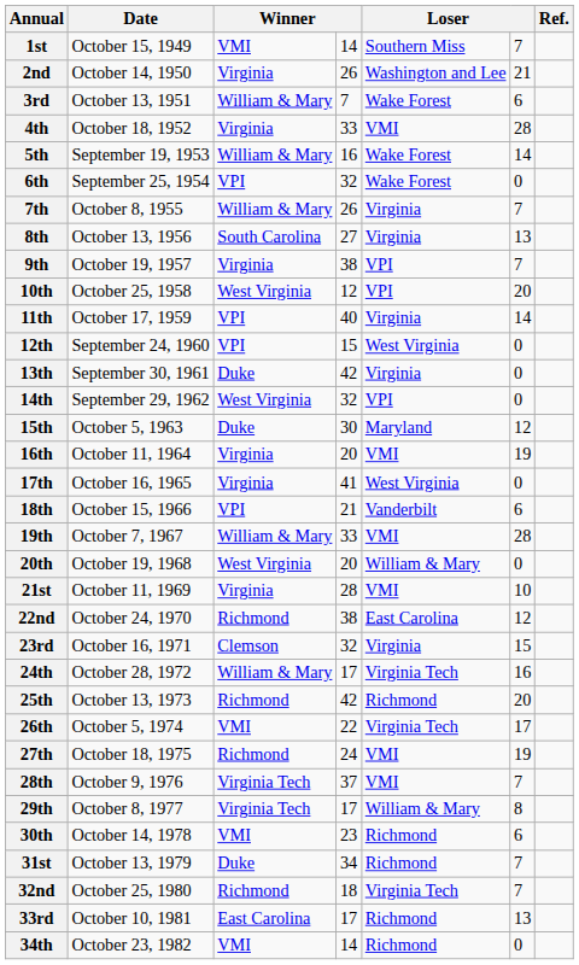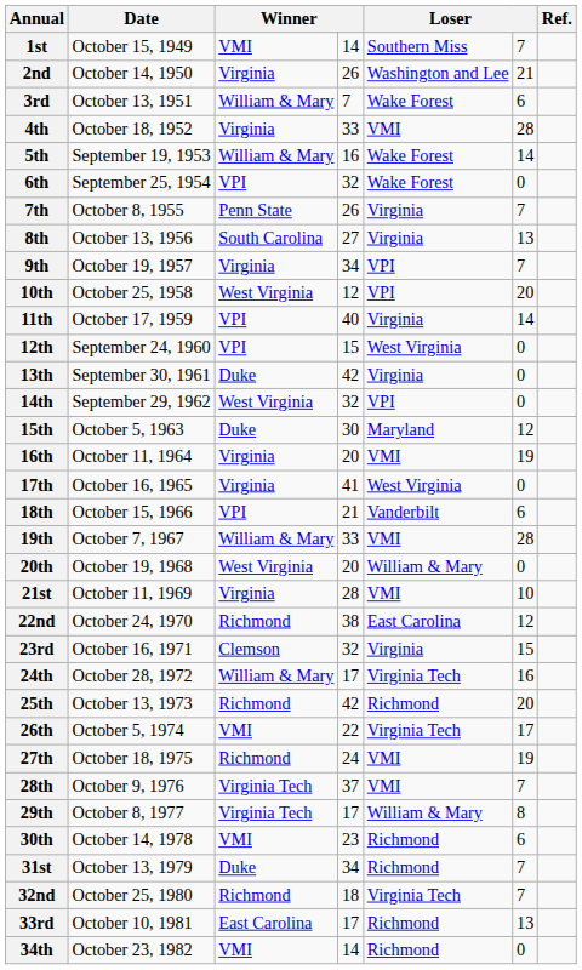 <table class="wikitable">
 <tr>
 <th>Annual</th>
 <th>Date</th>
 <th colspan="2">Winner</th>
 <th colspan="2">Loser</th>
 <th>Ref.</th>
 </tr>
 <tr>
 <th>1st</th>
 <td>October 15, 1949</td>
 <td><a href='#'>VMI</a></td>
 <td>14</td>
 <td><a href='#'>Southern Miss</a></td>
 <td>7</td>
 <td></td>
 </tr>
 <tr>
 <th>2nd</th>
 <td>October 14, 1950</td>
 <td><a href='#'>Virginia</a></td>
 <td>26</td>
 <td><a href='#'>Washington and Lee</a></td>
 <td>21</td>
 <td></td>
 </tr>
 <tr>
 <th>3rd</th>
 <td>October 13, 1951</td>
 <td><a href='#'>William & Mary</a></td>
 <td>7</td>
 <td><a href='#'>Wake Forest</a></td>
 <td>6</td>
 <td></td>
 </tr>
 <tr>
 <th>4th</th>
 <td>October 18, 1952</td>
 <td><a href='#'>Virginia</a></td>
 <td>33</td>
 <td><a href='#'>VMI</a></td>
 <td>28</td>
 <td></td>
 </tr>
 <tr>
 <th>5th</th>
 <td>September 19, 1953</td>
 <td><a href='#'>William & Mary</a></td>
 <td>16</td>
 <td><a href='#'>Wake Forest</a></td>
 <td>14</td>
 <td></td>
 </tr>
 <tr>
 <th>6th</th>
 <td>September 25, 1954</td>
 <td><a href='#'>VPI</a></td>
 <td>32</td>
 <td><a href='#'>Wake Forest</a></td>
 <td>0</td>
 <td></td>
 </tr>
 <tr>
 <th>7th</th>
 <td>October 8, 1955</td>
-<td><a href='#'>William & Mary</a></td>
+<td><a href='#'>Penn State</a></td>
 <td>26</td>
 <td><a href='#'>Virginia</a></td>
 <td>7</td>
 <td></td>
 </tr>
 <tr>
 <th>8th</th>
 <td>October 13, 1956</td>
 <td><a href='#'>South Carolina</a></td>
 <td>27</td>
 <td><a href='#'>Virginia</a></td>
 <td>13</td>
 <td></td>
 </tr>
 <tr>
 <th>9th</th>
 <td>October 19, 1957</td>
 <td><a href='#'>Virginia</a></td>
-<td>38</td>
+<td>34</td>
 <td><a href='#'>VPI</a></td>
 <td>7</td>
 <td></td>
 </tr>
 <tr>
 <th>10th</th>
 <td>October 25, 1958</td>
 <td><a href='#'>West Virginia</a></td>
 <td>12</td>
 <td><a href='#'>VPI</a></td>
 <td>20</td>
 <td></td>
 </tr>
 <tr>
 <th>11th</th>
 <td>October 17, 1959</td>
 <td><a href='#'>VPI</a></td>
 <td>40</td>
 <td><a href='#'>Virginia</a></td>
 <td>14</td>
 <td></td>
 </tr>
 <tr>
 <th>12th</th>
 <td>September 24, 1960</td>
 <td><a href='#'>VPI</a></td>
 <td>15</td>
 <td><a href='#'>West Virginia</a></td>
 <td>0</td>
 <td></td>
 </tr>
 <tr>
 <th>13th</th>
 <td>September 30, 1961</td>
 <td><a href='#'>Duke</a></td>
 <td>42</td>
 <td><a href='#'>Virginia</a></td>
 <td>0</td>
 <td></td>
 </tr>
 <tr>
 <th>14th</th>
 <td>September 29, 1962</td>
 <td><a href='#'>West Virginia</a></td>
 <td>32</td>
 <td><a href='#'>VPI</a></td>
 <td>0</td>
 <td></td>
 </tr>
 <tr>
 <th>15th</th>
 <td>October 5, 1963</td>
 <td><a href='#'>Duke</a></td>
 <td>30</td>
 <td><a href='#'>Maryland</a></td>
 <td>12</td>
 <td></td>
 </tr>
 <tr>
 <th>16th</th>
 <td>October 11, 1964</td>
 <td><a href='#'>Virginia</a></td>
 <td>20</td>
 <td><a href='#'>VMI</a></td>
 <td>19</td>
 <td></td>
 </tr>
 <tr>
 <th>17th</th>
 <td>October 16, 1965</td>
 <td><a href='#'>Virginia</a></td>
 <td>41</td>
 <td><a href='#'>West Virginia</a></td>
 <td>0</td>
 <td></td>
 </tr>
 <tr>
 <th>18th</th>
 <td>October 15, 1966</td>
 <td><a href='#'>VPI</a></td>
 <td>21</td>
 <td><a href='#'>Vanderbilt</a></td>
 <td>6</td>
 <td></td>
 </tr>
 <tr>
 <th>19th</th>
 <td>October 7, 1967</td>
 <td><a href='#'>William & Mary</a></td>
 <td>33</td>
 <td><a href='#'>VMI</a></td>
 <td>28</td>
 <td></td>
 </tr>
 <tr>
 <th>20th</th>
 <td>October 19, 1968</td>
 <td><a href='#'>West Virginia</a></td>
 <td>20</td>
 <td><a href='#'>William & Mary</a></td>
 <td>0</td>
 <td></td>
 </tr>
 <tr>
 <th>21st</th>
 <td>October 11, 1969</td>
 <td><a href='#'>Virginia</a></td>
 <td>28</td>
 <td><a href='#'>VMI</a></td>
 <td>10</td>
 <td></td>
 </tr>
 <tr>
 <th>22nd</th>
 <td>October 24, 1970</td>
 <td><a href='#'>Richmond</a></td>
 <td>38</td>
 <td><a href='#'>East Carolina</a></td>
 <td>12</td>
 <td></td>
 </tr>
 <tr>
 <th>23rd</th>
 <td>October 16, 1971</td>
 <td><a href='#'>Clemson</a></td>
 <td>32</td>
 <td><a href='#'>Virginia</a></td>
 <td>15</td>
 <td></td>
 </tr>
 <tr>
 <th>24th</th>
 <td>October 28, 1972</td>
 <td><a href='#'>William & Mary</a></td>
 <td>17</td>
 <td><a href='#'>Virginia Tech</a></td>
 <td>16</td>
 <td></td>
 </tr>
 <tr>
 <th>25th</th>
 <td>October 13, 1973</td>
 <td><a href='#'>Richmond</a></td>
 <td>42</td>
 <td><a href='#'>Richmond</a></td>
 <td>20</td>
 <td></td>
 </tr>
 <tr>
 <th>26th</th>
 <td>October 5, 1974</td>
 <td><a href='#'>VMI</a></td>
 <td>22</td>
 <td><a href='#'>Virginia Tech</a></td>
 <td>17</td>
 <td></td>
 </tr>
 <tr>
 <th>27th</th>
 <td>October 18, 1975</td>
 <td><a href='#'>Richmond</a></td>
 <td>24</td>
 <td><a href='#'>VMI</a></td>
 <td>19</td>
 <td></td>
 </tr>
 <tr>
 <th>28th</th>
 <td>October 9, 1976</td>
 <td><a href='#'>Virginia Tech</a></td>
 <td>37</td>
 <td><a href='#'>VMI</a></td>
 <td>7</td>
 <td></td>
 </tr>
 <tr>
 <th>29th</th>
 <td>October 8, 1977</td>
 <td><a href='#'>Virginia Tech</a></td>
 <td>17</td>
 <td><a href='#'>William & Mary</a></td>
 <td>8</td>
 <td></td>
 </tr>
 <tr>
 <th>30th</th>
 <td>October 14, 1978</td>
 <td><a href='#'>VMI</a></td>
 <td>23</td>
 <td><a href='#'>Richmond</a></td>
 <td>6</td>
 <td></td>
 </tr>
 <tr>
 <th>31st</th>
 <td>October 13, 1979</td>
 <td><a href='#'>Duke</a></td>
 <td>34</td>
 <td><a href='#'>Richmond</a></td>
 <td>7</td>
 <td></td>
 </tr>
 <tr>
 <th>32nd</th>
 <td>October 25, 1980</td>
 <td><a href='#'>Richmond</a></td>
 <td>18</td>
 <td><a href='#'>Virginia Tech</a></td>
 <td>7</td>
 <td></td>
 </tr>
 <tr>
 <th>33rd</th>
 <td>October 10, 1981</td>
 <td><a href='#'>East Carolina</a></td>
 <td>17</td>
 <td><a href='#'>Richmond</a></td>
 <td>13</td>
 <td></td>
 </tr>
 <tr>
 <th>34th</th>
 <td>October 23, 1982</td>
 <td><a href='#'>VMI</a></td>
 <td>14</td>
 <td><a href='#'>Richmond</a></td>
 <td>0</td>
 <td></td>
 </tr>
 </table>
